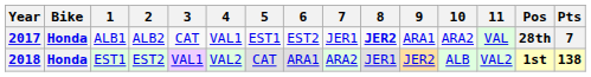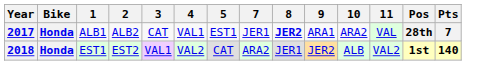 <table class="wikitable" style="text-align:center">
 <tr>
 <th>Year</th>
 <th>Bike</th>
 <th>1</th>
 <th>2</th>
 <th>3</th>
 <th>4</th>
 <th>5</th>
-<th>6</th>
 <th>7</th>
 <th>8</th>
 <th>9</th>
 <th>10</th>
 <th>11</th>
 <th>Pos</th>
 <th>Pts</th>
 </tr>
 <tr>
 <th><a href='#'>2017</a></th>
 <th><a href='#'>Honda</a></th>
 <td style="background:#;"><a href='#'>ALB1</a></td>
 <td style="background:#;"><a href='#'>ALB2</a></td>
 <td style="background:#;"><a href='#'>CAT</a></td>
 <td style="background:#;"><a href='#'>VAL1</a></td>
 <td style="background:#;"><a href='#'>EST1</a></td>
-<td style="background:#;"><a href='#'>EST2</a></td>
 <td style="background:#;"><a href='#'>JER1</a></td>
 <td style="background:#;"><strong><a href='#'>JER2</a></strong></td>
 <td style="background:#;"><a href='#'>ARA1</a></td>
 <td style="background:#;"><a href='#'>ARA2</a></td>
 <td style="background:#dfffdf;"><a href='#'>VAL</a><br></td>
 <th style="background:#;">28th</th>
 <th style="background:#;">7</th>
 </tr>
 <tr>
 <th><a href='#'>2018</a></th>
 <th><a href='#'>Honda</a></th>
 <td style="background:#dfffdf;"><a href='#'>EST1</a><br></td>
 <td style="background:#dfffdf;"><a href='#'>EST2</a><br></td>
 <td style="background:#efcfff;"><a href='#'>VAL1</a><br></td>
 <td style="background:#dfffdf;"><a href='#'>VAL2</a><br></td>
 <td style="background:#dfdfdf;"><a href='#'>CAT</a><br></td>
-<td style="background:#dfdfdf;"><a href='#'>ARA1</a><br></td>
 <td style="background:#dfffdf;"><a href='#'>ARA2</a><br></td>
 <td style="background:#dfdfdf;"><a href='#'>JER1</a><br></td>
 <td style="background:#ffdf9f;"><a href='#'>JER2</a><br></td>
 <td style="background:#dfffdf;"><a href='#'>ALB</a><br></td>
 <td style="background:#dfffdf;"><a href='#'>VAL2</a><br></td>
 <th style="background:#ffffbf;">1st</th>
-<th style="background:#ffffbf;">138</th>
+<th style="background:#ffffbf;">140</th>
 </tr>
 </table>
